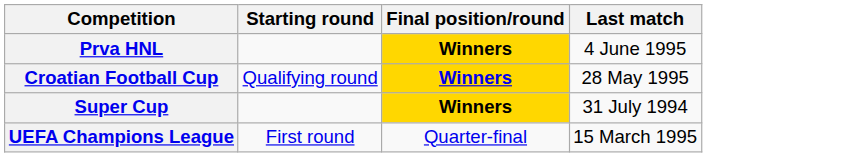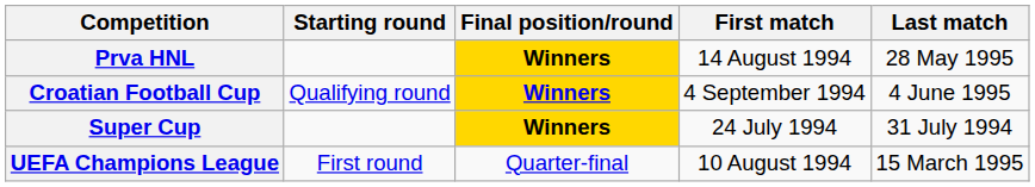 <table class="wikitable plainrowheaders" style="text-align:center;">
 <tr>
 <th scope=col>Competition</th>
 <th scope=col>Starting round</th>
 <th scope=col>Final position/round</th>
+<th scope=col>First match</th>
 <th scope=col>Last match</th>
 </tr>
 <tr>
 <th scope=row align=left><a href='#'>Prva HNL</a></th>
 <td></td>
 <td style="background: gold"><strong>Winners</strong></td>
-<td>4 June 1995</td>
+<td>14 August 1994</td>
+<td>28 May 1995</td>
 </tr>
 <tr>
 <th scope=row align=left><a href='#'>Croatian Football Cup</a></th>
 <td><a href='#'>Qualifying round</a></td>
 <td style="background: gold"><strong><a href='#'>Winners</a></strong></td>
-<td>28 May 1995</td>
+<td>4 September 1994</td>
+<td>4 June 1995</td>
 </tr>
 <tr>
 <th scope=row align=left><a href='#'>Super Cup</a></th>
 <td></td>
 <td style="background: gold"><strong>Winners</strong></td>
+<td>24 July 1994</td>
 <td>31 July 1994</td>
 </tr>
 <tr>
 <th scope=row align=left><a href='#'>UEFA Champions League</a></th>
 <td><a href='#'>First round</a></td>
 <td><a href='#'>Quarter-final</a></td>
+<td>10 August 1994</td>
 <td>15 March 1995</td>
 </tr>
 </table>
